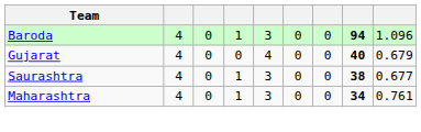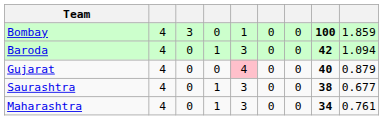 <table class="wikitable" style="text-align:center">
 <tr>
 <th style="width:160px">Team</th>
 <th style="width:25px"></th>
 <th style="width:25px"></th>
 <th style="width:25px"></th>
 <th style="width:25px"></th>
 <th style="width:25px"></th>
 <th style="width:25px"></th>
 <th style="width:25px"></th>
 <th style="width:25px;"></th>
 </tr>
 <tr style="background:#cfc;">
+<td style="text-align:left"><a href='#'>Bombay</a></td>
+<td>4</td>
+<td>3</td>
+<td>0</td>
+<td>1</td>
+<td>0</td>
+<td>0</td>
+<td><strong>100</strong></td>
+<td>1.859</td>
+</tr>
+<tr style="background:#cfc;">
 <td style="text-align:left"><a href='#'>Baroda</a></td>
 <td>4</td>
 <td>0</td>
 <td>1</td>
 <td>3</td>
 <td>0</td>
 <td>0</td>
-<td><strong>94</strong></td>
-<td>1.096</td>
+<td><strong>42</strong></td>
+<td>1.094</td>
 </tr>
 <tr>
 <td style="text-align:left"><a href='#'>Gujarat</a></td>
 <td>4</td>
 <td>0</td>
 <td>0</td>
-<td>4</td>
+<td style="background: pink;">4</td>
 <td>0</td>
 <td>0</td>
 <td><strong>40</strong></td>
-<td>0.679</td>
+<td>0.879</td>
 </tr>
 <tr>
 <td style="text-align:left"><a href='#'>Saurashtra</a></td>
 <td>4</td>
 <td>0</td>
 <td>1</td>
 <td>3</td>
 <td>0</td>
 <td>0</td>
 <td><strong>38</strong></td>
 <td>0.677</td>
 </tr>
 <tr>
 <td style="text-align:left"><a href='#'>Maharashtra</a></td>
 <td>4</td>
 <td>0</td>
 <td>1</td>
 <td>3</td>
 <td>0</td>
 <td>0</td>
 <td><strong>34</strong></td>
 <td>0.761</td>
 </tr>
 </table>
